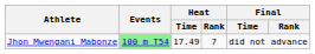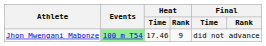 <table class=wikitable style="font-size:90%">
 <tr>
 <th rowspan="2">Athlete</th>
 <th rowspan="2">Events</th>
 <th colspan="2">Heat</th>
 <th colspan="2">Final</th>
 </tr>
 <tr>
 <th>Time</th>
 <th>Rank</th>
 <th>Time</th>
 <th>Rank</th>
 </tr>
 <tr align=center>
 <td align=left><a href='#'>Jhon Mwengani Mabonze</a></td>
 <td align=left style="background: lightgreen;"><a href='#'>100 m T54</a></td>
-<td>17.49</td>
-<td>7</td>
+<td>17.46</td>
+<td>9</td>
 <td colspan=2>did not advance</td>
 </tr>
 </table>
